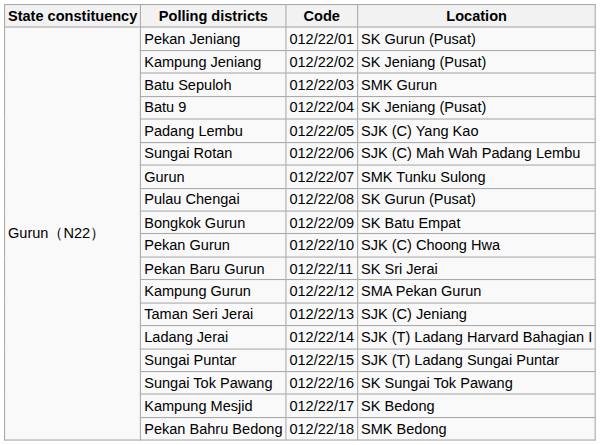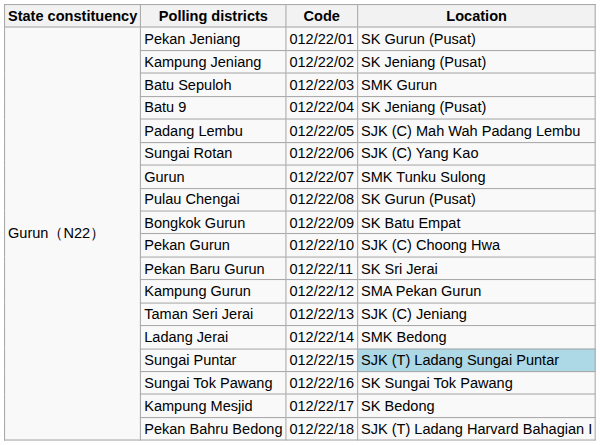 <table class="wikitable sortable mw-collapsible" style="white-space:nowrap;font-size:85%">
 <tr>
 <th>State constituency</th>
 <th>Polling districts</th>
 <th>Code</th>
 <th>Location</th>
 </tr>
 <tr>
 <td rowspan="18">Gurun（N22）</td>
 <td>Pekan Jeniang</td>
 <td>012/22/01</td>
 <td>SK Gurun (Pusat)</td>
 </tr>
 <tr>
 <td>Kampung Jeniang</td>
 <td>012/22/02</td>
 <td>SK Jeniang (Pusat)</td>
 </tr>
 <tr>
 <td>Batu Sepuloh</td>
 <td>012/22/03</td>
 <td>SMK Gurun</td>
 </tr>
 <tr>
 <td>Batu 9</td>
 <td>012/22/04</td>
 <td>SK Jeniang (Pusat)</td>
 </tr>
 <tr>
 <td>Padang Lembu</td>
 <td>012/22/05</td>
-<td>SJK (C) Yang Kao</td>
+<td>SJK (C) Mah Wah Padang Lembu</td>
 </tr>
 <tr>
 <td>Sungai Rotan</td>
 <td>012/22/06</td>
-<td>SJK (C) Mah Wah Padang Lembu</td>
+<td>SJK (C) Yang Kao</td>
 </tr>
 <tr>
 <td>Gurun</td>
 <td>012/22/07</td>
 <td>SMK Tunku Sulong</td>
 </tr>
 <tr>
 <td>Pulau Chengai</td>
 <td>012/22/08</td>
 <td>SK Gurun (Pusat)</td>
 </tr>
 <tr>
 <td>Bongkok Gurun</td>
 <td>012/22/09</td>
 <td>SK Batu Empat</td>
 </tr>
 <tr>
 <td>Pekan Gurun</td>
 <td>012/22/10</td>
 <td>SJK (C) Choong Hwa</td>
 </tr>
 <tr>
 <td>Pekan Baru Gurun</td>
 <td>012/22/11</td>
 <td>SK Sri Jerai</td>
 </tr>
 <tr>
 <td>Kampung Gurun</td>
 <td>012/22/12</td>
 <td>SMA Pekan Gurun</td>
 </tr>
 <tr>
 <td>Taman Seri Jerai</td>
 <td>012/22/13</td>
 <td>SJK (C) Jeniang</td>
 </tr>
 <tr>
 <td>Ladang Jerai</td>
 <td>012/22/14</td>
-<td>SJK (T) Ladang Harvard Bahagian I</td>
+<td>SMK Bedong</td>
 </tr>
 <tr>
 <td>Sungai Puntar</td>
 <td>012/22/15</td>
-<td>SJK (T) Ladang Sungai Puntar</td>
+<td style="background: lightblue;">SJK (T) Ladang Sungai Puntar</td>
 </tr>
 <tr>
 <td>Sungai Tok Pawang</td>
 <td>012/22/16</td>
 <td>SK Sungai Tok Pawang</td>
 </tr>
 <tr>
 <td>Kampung Mesjid</td>
 <td>012/22/17</td>
 <td>SK Bedong</td>
 </tr>
 <tr>
 <td>Pekan Bahru Bedong</td>
 <td>012/22/18</td>
-<td>SMK Bedong</td>
+<td>SJK (T) Ladang Harvard Bahagian I</td>
 </tr>
 </table>
